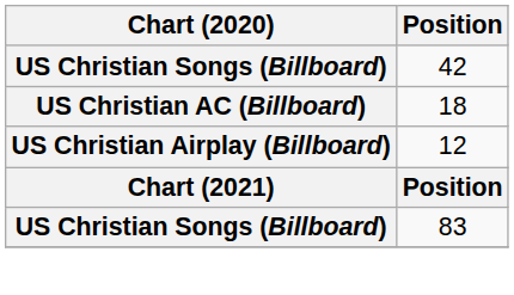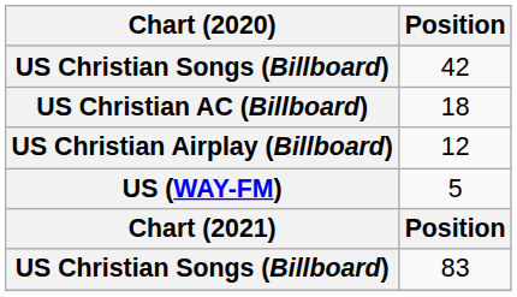 <table class="wikitable plainrowheaders" style="text-align:center">
 <tr>
 <th scope="col">Chart (2020)</th>
 <th scope="col">Position</th>
 </tr>
 <tr>
 <th scope="row">US Christian Songs (<em>Billboard</em>)</th>
 <td>42</td>
 </tr>
 <tr>
 <th scope="row">US Christian AC (<em>Billboard</em>)</th>
 <td>18</td>
 </tr>
 <tr>
 <th scope="row">US Christian Airplay (<em>Billboard</em>)</th>
 <td>12</td>
 </tr>
 <tr>
+<th scope="row">US (<a href='#'>WAY-FM</a>)</th>
+<td>5</td>
+</tr>
+<tr>
 <th scope="col">Chart (2021)</th>
 <th scope="col">Position</th>
 </tr>
 <tr>
 <th scope="row">US Christian Songs (<em>Billboard</em>)</th>
 <td>83</td>
 </tr>
 <tr>
 </tr>
 </table>
